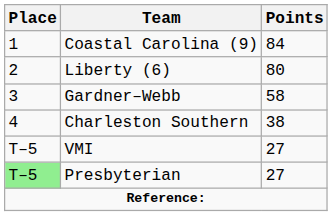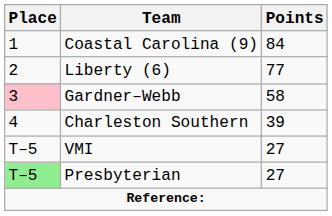 <table Class="wikitable">
 <tr>
 <th>Place</th>
 <th>Team</th>
 <th>Points</th>
 </tr>
 <tr>
 <td>1</td>
 <td>Coastal Carolina (9)</td>
 <td>84</td>
 </tr>
 <tr>
 <td>2</td>
 <td>Liberty (6)</td>
-<td>80</td>
+<td>77</td>
 </tr>
 <tr>
-<td>3</td>
+<td style="background: pink;">3</td>
 <td>Gardner–Webb</td>
 <td>58</td>
 </tr>
 <tr>
 <td>4</td>
 <td>Charleston Southern</td>
-<td>38</td>
+<td>39</td>
 </tr>
 <tr>
 <td>T–5</td>
 <td>VMI</td>
 <td>27</td>
 </tr>
 <tr>
 <td style="background: lightgreen;">T–5</td>
 <td>Presbyterian</td>
 <td>27</td>
 </tr>
 <tr>
 <td colspan="3" style="font-size: 8pt" align="center"><strong>Reference:</strong></td>
 </tr>
 </table>
